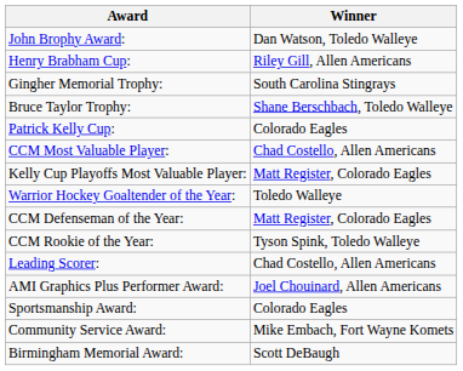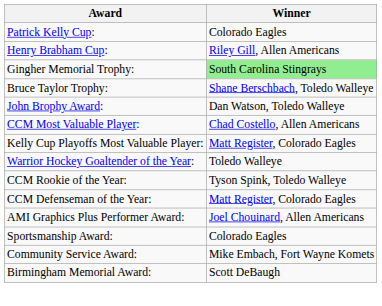 <table class="wikitable">
 <tr>
 <th>Award</th>
 <th>Winner</th>
 </tr>
 <tr>
-<td><a href='#'>John Brophy Award</a>:</td>
-<td>Dan Watson, Toledo Walleye</td>
+<td><a href='#'>Patrick Kelly Cup</a>:</td>
+<td>Colorado Eagles</td>
 </tr>
 <tr>
 <td><a href='#'>Henry Brabham Cup</a>:</td>
 <td><a href='#'>Riley Gill</a>, Allen Americans</td>
 </tr>
 <tr>
 <td>Gingher Memorial Trophy:</td>
-<td>South Carolina Stingrays</td>
+<td style="background: lightgreen;">South Carolina Stingrays</td>
 </tr>
 <tr>
 <td>Bruce Taylor Trophy:</td>
 <td><a href='#'>Shane Berschbach</a>, Toledo Walleye</td>
 </tr>
 <tr>
-<td><a href='#'>Patrick Kelly Cup</a>:</td>
-<td>Colorado Eagles</td>
+<td><a href='#'>John Brophy Award</a>:</td>
+<td>Dan Watson, Toledo Walleye</td>
 </tr>
 <tr>
 <td><a href='#'>CCM Most Valuable Player</a>:</td>
 <td><a href='#'>Chad Costello</a>, Allen Americans</td>
 </tr>
 <tr>
 <td>Kelly Cup Playoffs Most Valuable Player:</td>
 <td><a href='#'>Matt Register</a>, Colorado Eagles</td>
 </tr>
 <tr>
 <td><a href='#'>Warrior Hockey Goaltender of the Year</a>:</td>
 <td>Toledo Walleye</td>
 </tr>
 <tr>
-<td>CCM Defenseman of the Year:</td>
-<td><a href='#'>Matt Register</a>, Colorado Eagles</td>
-</tr>
-<tr>
 <td>CCM Rookie of the Year:</td>
 <td>Tyson Spink, Toledo Walleye</td>
 </tr>
 <tr>
-<td><a href='#'>Leading Scorer</a>:</td>
-<td>Chad Costello, Allen Americans</td>
+<td>CCM Defenseman of the Year:</td>
+<td><a href='#'>Matt Register</a>, Colorado Eagles</td>
 </tr>
 <tr>
 <td>AMI Graphics Plus Performer Award:</td>
 <td><a href='#'>Joel Chouinard</a>, Allen Americans</td>
 </tr>
 <tr>
 <td>Sportsmanship Award:</td>
 <td>Colorado Eagles</td>
 </tr>
 <tr>
 <td>Community Service Award:</td>
 <td>Mike Embach, Fort Wayne Komets</td>
 </tr>
 <tr>
 <td>Birmingham Memorial Award:</td>
 <td>Scott DeBaugh</td>
 </tr>
 </table>
